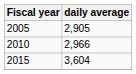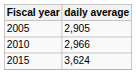 <table class="wikitable">
 <tr>
 <th>Fiscal year</th>
 <th>daily average</th>
 </tr>
 <tr>
 <td>2005</td>
 <td>2,905</td>
 </tr>
 <tr>
 <td>2010</td>
 <td>2,966</td>
 </tr>
 <tr>
 <td>2015</td>
-<td>3,604</td>
+<td>3,624</td>
 </tr>
 <tr>
 </tr>
 </table>
